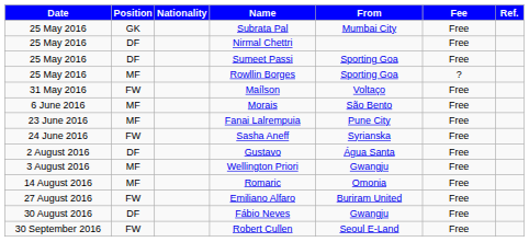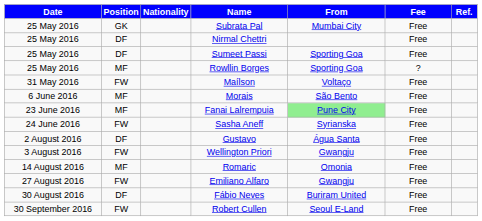 <table class="wikitable"  style="text-align:center; font-size:90%; ">
 <tr>
 <th style="background:#00f; color:white; width:150px;">Date</th>
 <th style="background:#00f; color:white; width:50px;">Position</th>
 <th style="background:#00f; color:white; width:50px;">Nationality</th>
 <th style="background:#00f; color:white; width:150px;">Name</th>
 <th style="background:#00f; color:white; width:150px;">From</th>
 <th style="background:#00f; color:white; width:100px;">Fee</th>
 <th style="background:#00f; color:white; width:35px;">Ref.</th>
 </tr>
 <tr>
 <td>25 May 2016</td>
 <td>GK</td>
 <td></td>
 <td><a href='#'>Subrata Pal</a></td>
 <td><a href='#'>Mumbai City</a></td>
 <td>Free</td>
 <td></td>
 </tr>
 <tr>
 <td>25 May 2016</td>
 <td>DF</td>
 <td></td>
 <td><a href='#'>Nirmal Chettri</a></td>
 <td></td>
 <td>Free</td>
 <td></td>
 </tr>
 <tr>
 <td>25 May 2016</td>
 <td>DF</td>
 <td></td>
 <td><a href='#'>Sumeet Passi</a></td>
 <td><a href='#'>Sporting Goa</a></td>
 <td>Free</td>
 <td></td>
 </tr>
 <tr>
 <td>25 May 2016</td>
 <td>MF</td>
 <td></td>
 <td><a href='#'>Rowllin Borges</a></td>
 <td><a href='#'>Sporting Goa</a></td>
 <td>?</td>
 <td></td>
 </tr>
 <tr>
 <td>31 May 2016</td>
 <td>FW</td>
 <td></td>
 <td><a href='#'>Maílson</a></td>
 <td><a href='#'>Voltaço</a></td>
 <td>Free</td>
 <td></td>
 </tr>
 <tr>
 <td>6 June 2016</td>
 <td>MF</td>
 <td></td>
 <td><a href='#'>Morais</a></td>
 <td><a href='#'>São Bento</a></td>
 <td>Free</td>
 <td></td>
 </tr>
 <tr>
 <td>23 June 2016</td>
 <td>MF</td>
 <td></td>
 <td><a href='#'>Fanai Lalrempuia</a></td>
-<td><a href='#'>Pune City</a></td>
+<td style="background: lightgreen;"><a href='#'>Pune City</a></td>
 <td>Free</td>
 <td></td>
 </tr>
 <tr>
 <td>24 June 2016</td>
 <td>FW</td>
 <td></td>
 <td><a href='#'>Sasha Aneff</a></td>
 <td><a href='#'>Syrianska</a></td>
 <td>Free</td>
 <td></td>
 </tr>
 <tr>
 <td>2 August 2016</td>
 <td>DF</td>
 <td></td>
 <td><a href='#'>Gustavo</a></td>
 <td><a href='#'>Água Santa</a></td>
 <td>Free</td>
 <td></td>
 </tr>
 <tr>
 <td>3 August 2016</td>
-<td>MF</td>
+<td>FW</td>
 <td></td>
 <td><a href='#'>Wellington Priori</a></td>
 <td><a href='#'>Gwangju</a></td>
 <td>Free</td>
 <td></td>
 </tr>
 <tr>
 <td>14 August 2016</td>
 <td>MF</td>
 <td></td>
 <td><a href='#'>Romaric</a></td>
 <td><a href='#'>Omonia</a></td>
 <td>Free</td>
 <td></td>
 </tr>
 <tr>
 <td>27 August 2016</td>
 <td>FW</td>
 <td></td>
 <td><a href='#'>Emiliano Alfaro</a></td>
-<td><a href='#'>Buriram United</a></td>
+<td><a href='#'>Gwangju</a></td>
 <td>Free</td>
 <td></td>
 </tr>
 <tr>
 <td>30 August 2016</td>
 <td>DF</td>
 <td></td>
 <td><a href='#'>Fábio Neves</a></td>
-<td><a href='#'>Gwangju</a></td>
+<td><a href='#'>Buriram United</a></td>
 <td>Free</td>
 <td></td>
 </tr>
 <tr>
 <td>30 September 2016</td>
 <td>FW</td>
 <td></td>
 <td><a href='#'>Robert Cullen</a></td>
 <td><a href='#'>Seoul E-Land</a></td>
 <td>Free</td>
 <td></td>
 </tr>
 </table>
